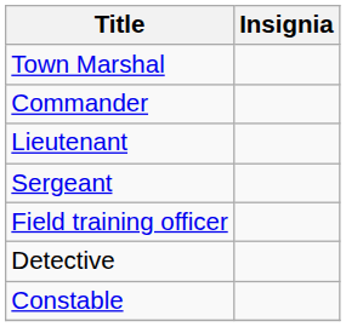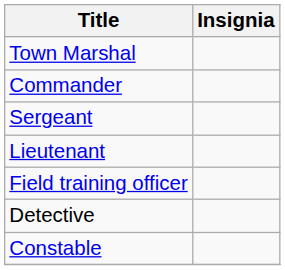 <table class="wikitable">
 <tr>
 <th>Title</th>
 <th>Insignia</th>
 </tr>
 <tr>
 <td><a href='#'>Town Marshal</a></td>
 <td></td>
 </tr>
 <tr>
 <td><a href='#'>Commander</a></td>
 <td></td>
 </tr>
 <tr>
-<td><a href='#'>Lieutenant</a></td>
+<td><a href='#'>Sergeant</a></td>
 <td></td>
 </tr>
 <tr>
-<td><a href='#'>Sergeant</a></td>
+<td><a href='#'>Lieutenant</a></td>
 <td></td>
 </tr>
 <tr>
 <td><a href='#'>Field training officer</a></td>
 <td></td>
 </tr>
 <tr>
 <td>Detective</td>
 <td></td>
 </tr>
 <tr>
 <td><a href='#'>Constable</a></td>
 <td></td>
 </tr>
 <tr>
 </tr>
 </table>
